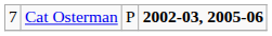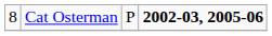 <table class="wikitable">
 <tr>
 </tr>
 <tr>
-<td style="text-align: center">7</td>
+<td style="text-align: center">8</td>
 <td><a href='#'>Cat Osterman</a></td>
 <td>P</td>
 <td><strong>2002-03, 2005-06</strong></td>
 </tr>
 <tr>
 </tr>
 </table>
